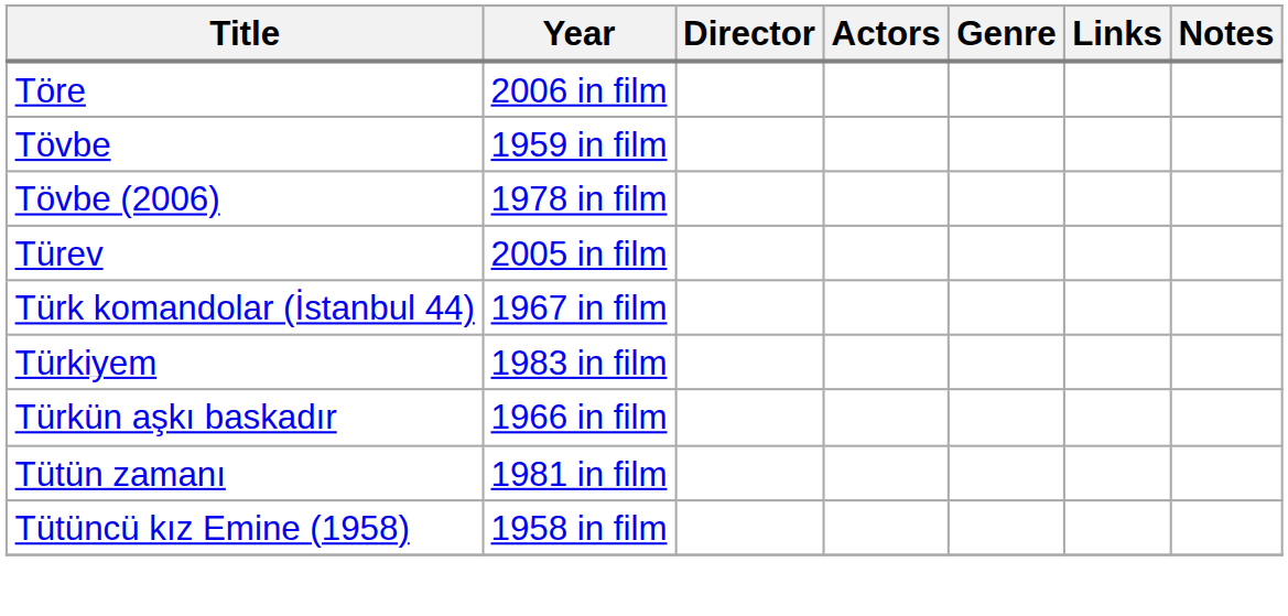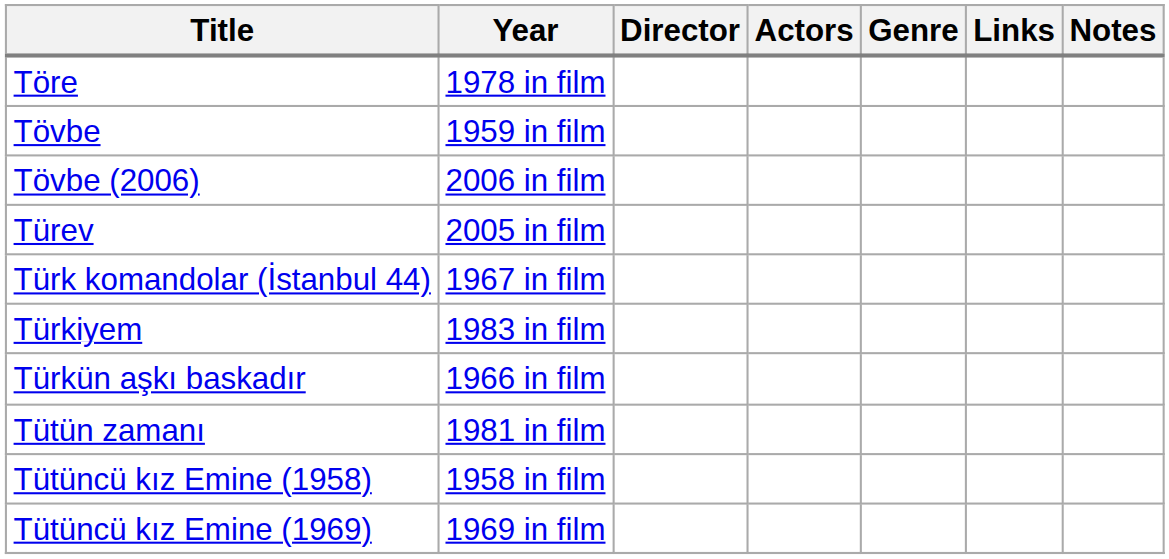 <table class="sortable wikitable" align=left border=1 cellpadding=6 cellspacing=0 style="margin: 0 0 0 1em; background: #ffffff; border: 1px #aaaaaa solid; border-collapse: collapse; text-align:left; font-size: 95%;">
 <tr style="text-align:center; background: #efefef; border-bottom:2px solid gray;">
 <th>Title</th>
 <th>Year</th>
 <th>Director</th>
 <th>Actors</th>
 <th>Genre</th>
 <th>Links</th>
 <th>Notes</th>
 </tr>
 <tr>
 <td><a href='#'>Töre</a></td>
-<td><a href='#'>2006 in film</a></td>
+<td><a href='#'>1978 in film</a></td>
 <td></td>
 <td></td>
 <td></td>
 <td></td>
 <td></td>
 </tr>
 <tr>
 <td><a href='#'>Tövbe</a></td>
 <td><a href='#'>1959 in film</a></td>
 <td></td>
 <td></td>
 <td></td>
 <td></td>
 <td></td>
 </tr>
 <tr>
 <td><a href='#'>Tövbe (2006)</a></td>
-<td><a href='#'>1978 in film</a></td>
+<td><a href='#'>2006 in film</a></td>
 <td></td>
 <td></td>
 <td></td>
 <td></td>
 <td></td>
 </tr>
 <tr>
 <td><a href='#'>Türev</a></td>
 <td><a href='#'>2005 in film</a></td>
 <td></td>
 <td></td>
 <td></td>
 <td></td>
 <td></td>
 </tr>
 <tr>
 <td><a href='#'>Türk komandolar (İstanbul 44)</a></td>
 <td><a href='#'>1967 in film</a></td>
 <td></td>
 <td></td>
 <td></td>
 <td></td>
 <td></td>
 </tr>
 <tr>
 <td><a href='#'>Türkiyem</a></td>
 <td><a href='#'>1983 in film</a></td>
 <td></td>
 <td></td>
 <td></td>
 <td></td>
 <td></td>
 </tr>
 <tr>
 <td><a href='#'>Türkün aşkı baskadır</a></td>
 <td><a href='#'>1966 in film</a></td>
 <td></td>
 <td></td>
 <td></td>
 <td></td>
 <td></td>
 </tr>
 <tr>
 <td><a href='#'>Tütün zamanı</a></td>
 <td><a href='#'>1981 in film</a></td>
 <td></td>
 <td></td>
 <td></td>
 <td></td>
 <td></td>
 </tr>
 <tr>
 <td><a href='#'>Tütüncü kız Emine (1958)</a></td>
 <td><a href='#'>1958 in film</a></td>
 <td></td>
 <td></td>
 <td></td>
 <td></td>
 <td></td>
 </tr>
 <tr>
+<td><a href='#'>Tütüncü kız Emine (1969)</a></td>
+<td><a href='#'>1969 in film</a></td>
+<td></td>
+<td></td>
+<td></td>
+<td></td>
+<td></td>
+</tr>
+<tr>
 </tr>
 </table>
